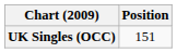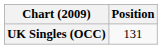 <table class="wikitable plainrowheaders">
 <tr>
 <th>Chart (2009)</th>
 <th>Position</th>
 </tr>
 <tr>
 <th scope="row">UK Singles (OCC)</th>
-<td style="text-align:center;">151</td>
+<td style="text-align:center;">131</td>
 </tr>
 </table>
